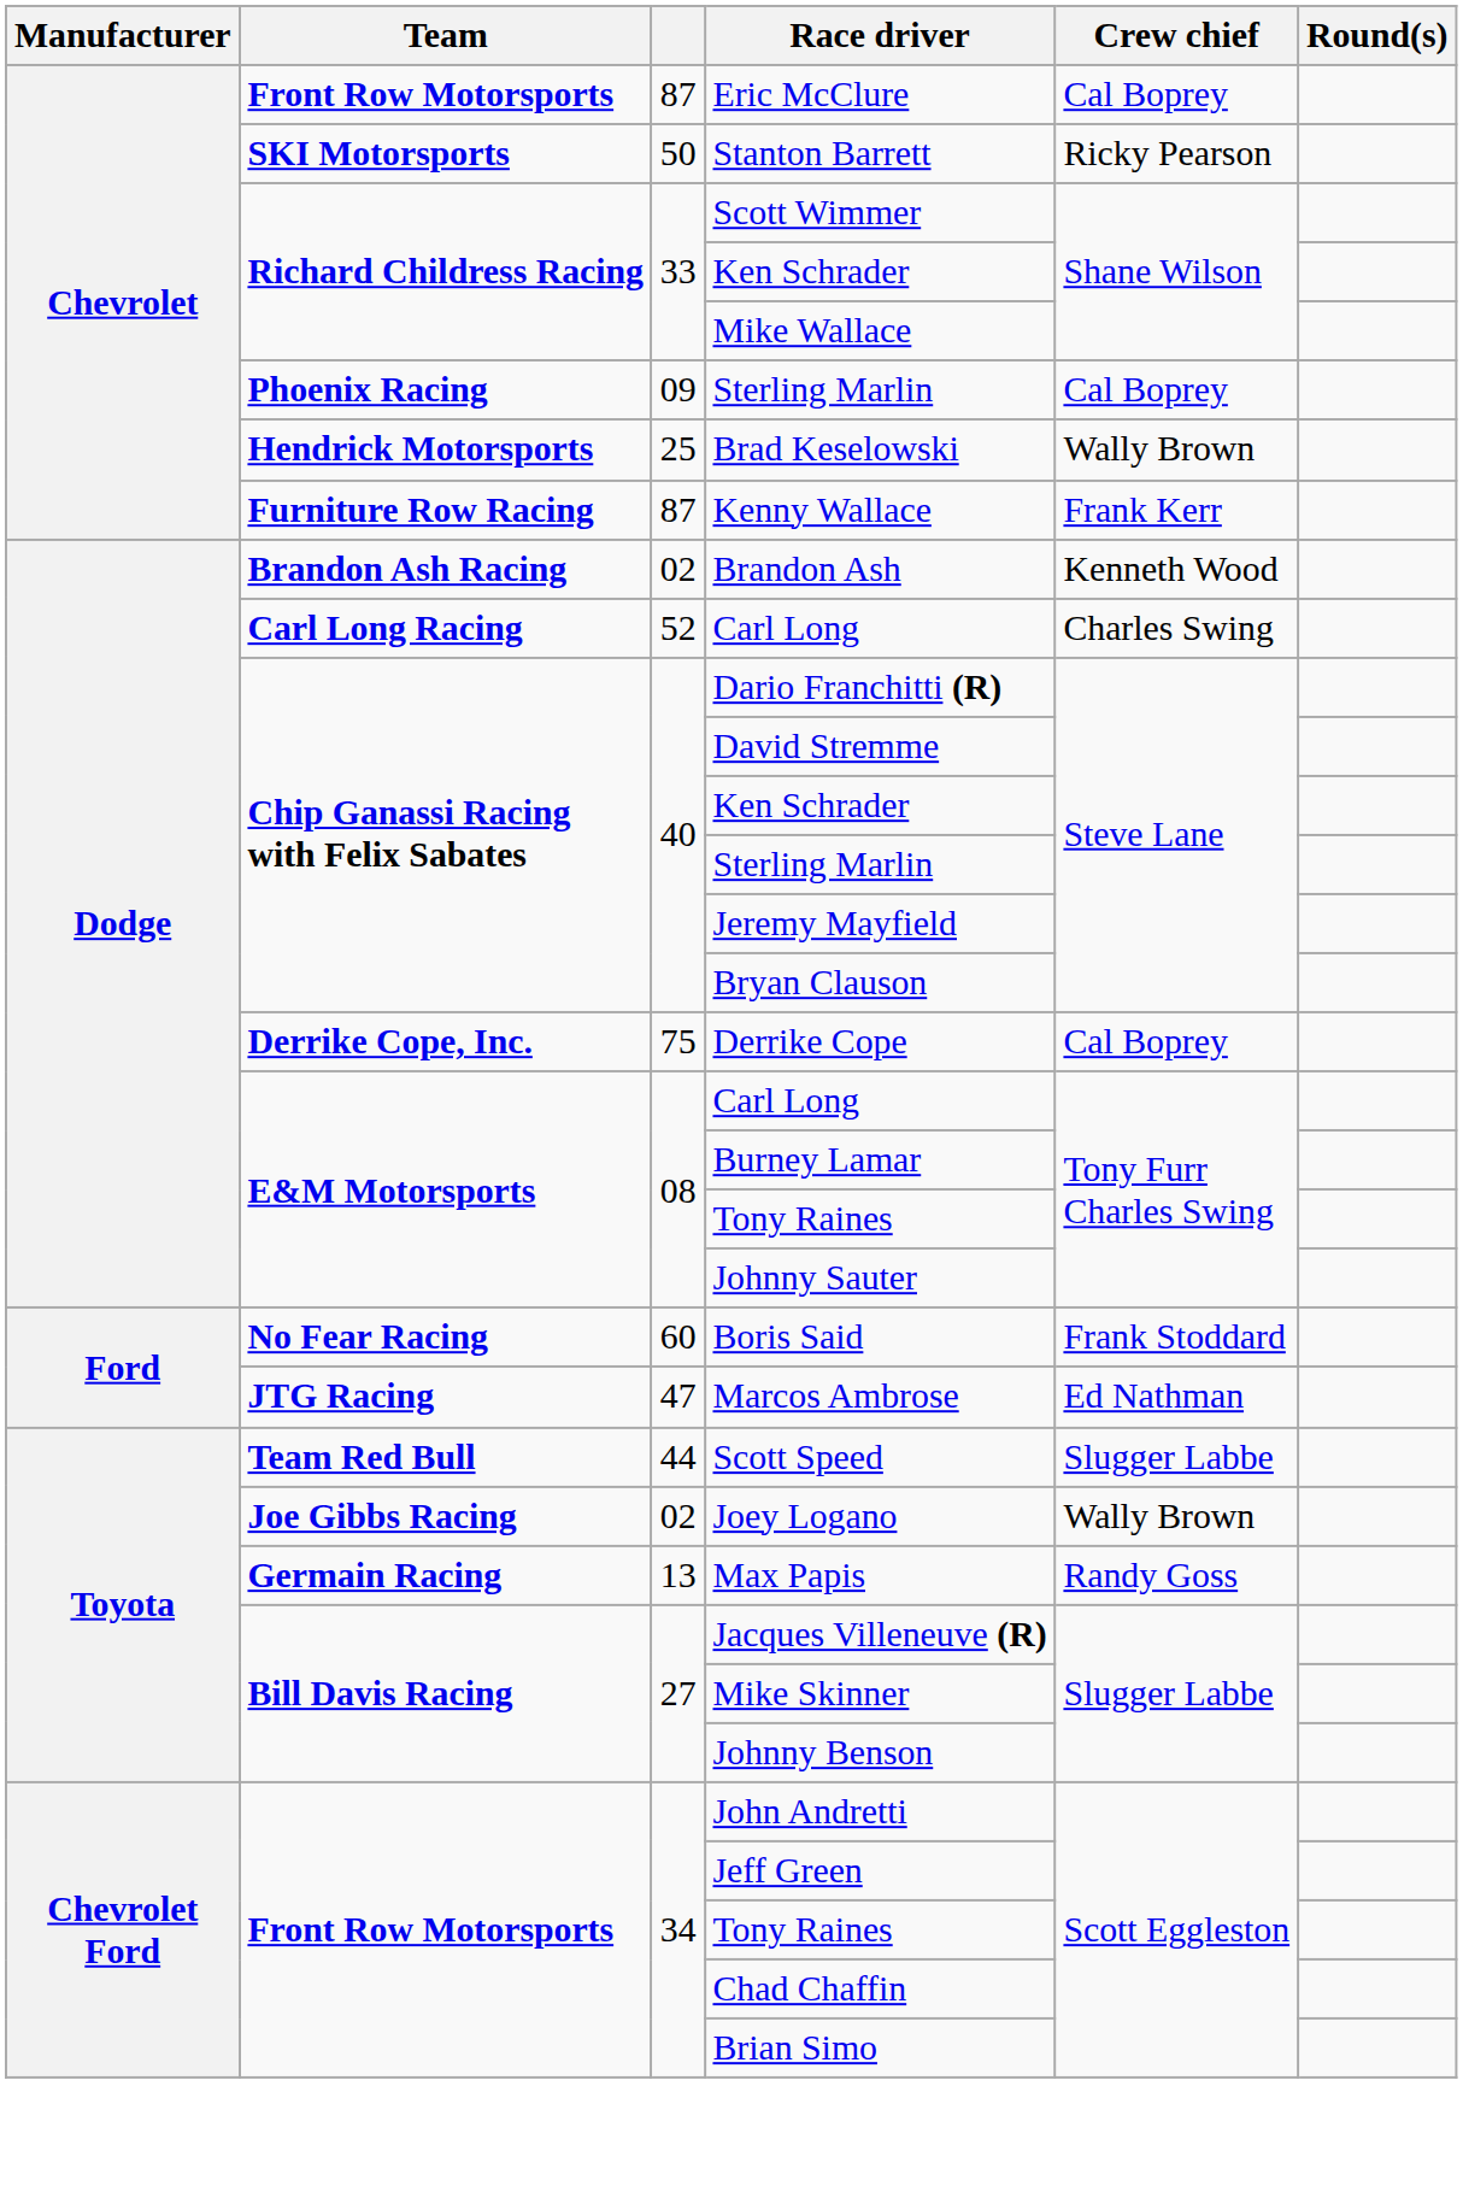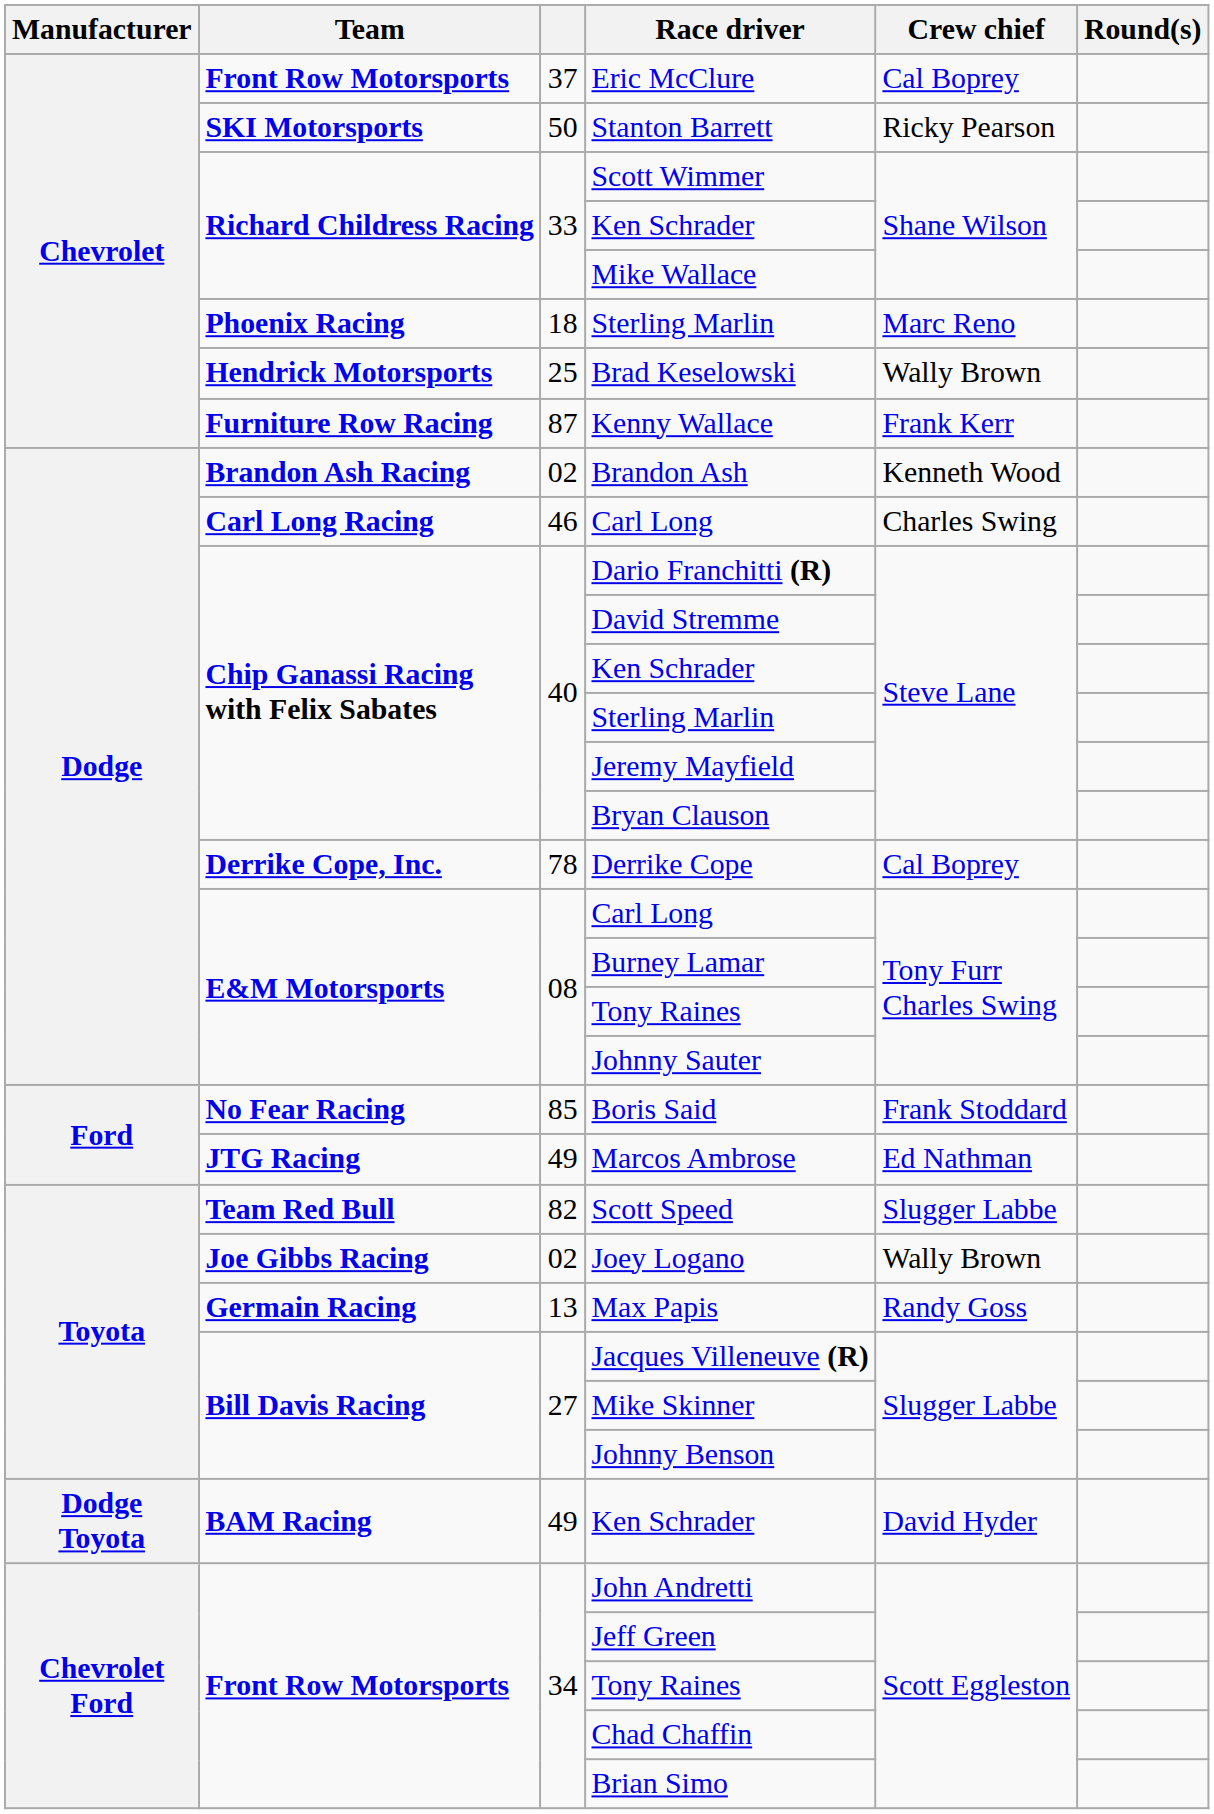 <table class="wikitable" style="font-size: 95%;">
 <tr>
 <th>Manufacturer</th>
 <th>Team</th>
 <th></th>
 <th>Race driver</th>
 <th>Crew chief</th>
 <th>Round(s)</th>
 </tr>
 <tr>
 <th rowspan=8><a href='#'>Chevrolet</a></th>
 <td><strong><a href='#'>Front Row Motorsports</a></strong></td>
-<td>87</td>
+<td>37</td>
 <td><a href='#'>Eric McClure</a></td>
 <td><a href='#'>Cal Boprey</a></td>
 <td></td>
 </tr>
 <tr>
 <td><strong><a href='#'>SKI Motorsports</a></strong></td>
 <td>50</td>
 <td><a href='#'>Stanton Barrett</a></td>
 <td>Ricky Pearson</td>
 <td></td>
 </tr>
 <tr>
 <td rowspan=3><strong><a href='#'>Richard Childress Racing</a></strong></td>
 <td rowspan=3>33</td>
 <td><a href='#'>Scott Wimmer</a></td>
 <td rowspan=3><a href='#'>Shane Wilson</a></td>
 <td></td>
 </tr>
 <tr>
 <td><a href='#'>Ken Schrader</a></td>
 <td></td>
 </tr>
 <tr>
 <td><a href='#'>Mike Wallace</a></td>
 <td></td>
 </tr>
 <tr>
 <td><strong><a href='#'>Phoenix Racing</a></strong></td>
-<td>09</td>
+<td>18</td>
 <td><a href='#'>Sterling Marlin</a></td>
-<td><a href='#'>Cal Boprey</a></td>
+<td><a href='#'>Marc Reno</a></td>
 <td></td>
 </tr>
 <tr>
 <td><strong><a href='#'>Hendrick Motorsports</a></strong></td>
 <td>25</td>
 <td><a href='#'>Brad Keselowski</a></td>
 <td>Wally Brown</td>
 <td></td>
 </tr>
 <tr>
 <td><strong><a href='#'>Furniture Row Racing</a></strong></td>
 <td>87</td>
 <td><a href='#'>Kenny Wallace</a></td>
 <td><a href='#'>Frank Kerr</a></td>
 <td></td>
 </tr>
 <tr>
 <th rowspan=13><a href='#'>Dodge</a></th>
 <td><strong><a href='#'>Brandon Ash Racing</a></strong></td>
 <td>02</td>
 <td><a href='#'>Brandon Ash</a></td>
 <td>Kenneth Wood</td>
 <td></td>
 </tr>
 <tr>
 <td><strong><a href='#'>Carl Long Racing</a></strong></td>
-<td>52</td>
+<td>46</td>
 <td><a href='#'>Carl Long</a></td>
 <td>Charles Swing</td>
 <td></td>
 </tr>
 <tr>
 <td rowspan=6><strong><a href='#'>Chip Ganassi Racing</a><br>with Felix Sabates</strong></td>
 <td rowspan=6>40</td>
 <td><a href='#'>Dario Franchitti</a> <strong>(R)</strong></td>
 <td rowspan=6><a href='#'>Steve Lane</a></td>
 <td></td>
 </tr>
 <tr>
 <td><a href='#'>David Stremme</a></td>
 <td></td>
 </tr>
 <tr>
 <td><a href='#'>Ken Schrader</a></td>
 <td></td>
 </tr>
 <tr>
 <td><a href='#'>Sterling Marlin</a></td>
 <td></td>
 </tr>
 <tr>
 <td><a href='#'>Jeremy Mayfield</a></td>
 <td></td>
 </tr>
 <tr>
 <td><a href='#'>Bryan Clauson</a></td>
 <td></td>
 </tr>
 <tr>
 <td><strong><a href='#'>Derrike Cope, Inc.</a></strong></td>
-<td>75</td>
+<td>78</td>
 <td><a href='#'>Derrike Cope</a></td>
 <td><a href='#'>Cal Boprey</a></td>
 <td></td>
 </tr>
 <tr>
 <td rowspan=4><strong><a href='#'>E&M Motorsports</a></strong></td>
 <td rowspan=4>08</td>
 <td><a href='#'>Carl Long</a></td>
 <td rowspan=4><a href='#'>Tony Furr</a><br><a href='#'>Charles Swing</a></td>
 <td></td>
 </tr>
 <tr>
 <td><a href='#'>Burney Lamar</a></td>
 <td></td>
 </tr>
 <tr>
 <td><a href='#'>Tony Raines</a></td>
 <td></td>
 </tr>
 <tr>
 <td><a href='#'>Johnny Sauter</a></td>
 <td></td>
 </tr>
 <tr>
 <th rowspan=2><a href='#'>Ford</a></th>
 <td><strong><a href='#'>No Fear Racing</a></strong></td>
-<td>60</td>
+<td>85</td>
 <td><a href='#'>Boris Said</a></td>
 <td><a href='#'>Frank Stoddard</a></td>
 <td></td>
 </tr>
 <tr>
 <td><strong><a href='#'>JTG Racing</a></strong></td>
-<td>47</td>
+<td>49</td>
 <td><a href='#'>Marcos Ambrose</a></td>
 <td><a href='#'>Ed Nathman</a></td>
 <td></td>
 </tr>
 <tr>
 <th rowspan=6><a href='#'>Toyota</a></th>
 <td><strong><a href='#'>Team Red Bull</a></strong></td>
-<td>44</td>
+<td>82</td>
 <td><a href='#'>Scott Speed</a></td>
 <td><a href='#'>Slugger Labbe</a></td>
 <td></td>
 </tr>
 <tr>
 <td><strong><a href='#'>Joe Gibbs Racing</a></strong></td>
 <td>02</td>
 <td><a href='#'>Joey Logano</a></td>
 <td>Wally Brown</td>
 <td></td>
 </tr>
 <tr>
 <td><strong><a href='#'>Germain Racing</a></strong></td>
 <td>13</td>
 <td><a href='#'>Max Papis</a></td>
 <td><a href='#'>Randy Goss</a></td>
 <td></td>
 </tr>
 <tr>
 <td rowspan=3><strong><a href='#'>Bill Davis Racing</a></strong></td>
 <td rowspan=3>27</td>
 <td><a href='#'>Jacques Villeneuve</a> <strong>(R)</strong></td>
 <td rowspan=3><a href='#'>Slugger Labbe</a></td>
 <td></td>
 </tr>
 <tr>
 <td><a href='#'>Mike Skinner</a></td>
 <td></td>
 </tr>
 <tr>
 <td><a href='#'>Johnny Benson</a></td>
 <td></td>
 </tr>
 <tr>
+<th><a href='#'>Dodge</a><br><a href='#'>Toyota</a></th>
+<td><strong><a href='#'>BAM Racing</a></strong></td>
+<td>49</td>
+<td><a href='#'>Ken Schrader</a></td>
+<td><a href='#'>David Hyder</a></td>
+<td></td>
+</tr>
+<tr>
 <th rowspan=5><a href='#'>Chevrolet</a><br><a href='#'>Ford</a></th>
 <td rowspan=5><strong><a href='#'>Front Row Motorsports</a></strong></td>
 <td rowspan=5>34</td>
 <td><a href='#'>John Andretti</a></td>
 <td rowspan=5><a href='#'>Scott Eggleston</a></td>
 <td></td>
 </tr>
 <tr>
 <td><a href='#'>Jeff Green</a></td>
 <td></td>
 </tr>
 <tr>
 <td><a href='#'>Tony Raines</a></td>
 <td></td>
 </tr>
 <tr>
 <td><a href='#'>Chad Chaffin</a></td>
 <td></td>
 </tr>
 <tr>
 <td><a href='#'>Brian Simo</a></td>
 <td></td>
 </tr>
 </table>
